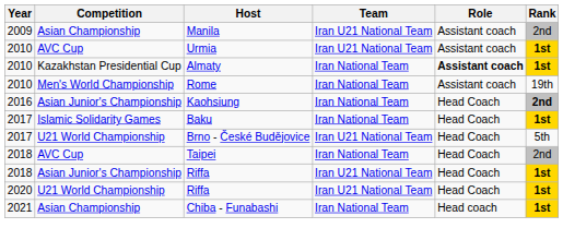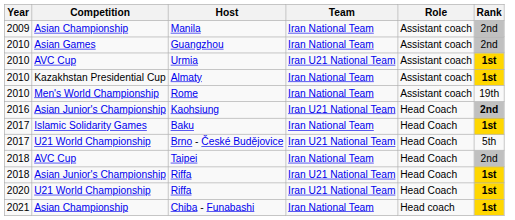 <table class="wikitable">
 <tr>
 <th>Year</th>
 <th>Competition</th>
 <th>Host</th>
 <th>Team</th>
 <th>Role</th>
 <th>Rank</th>
 </tr>
 <tr>
 <td>2009</td>
 <td><a href='#'>Asian Championship</a></td>
 <td> <a href='#'>Manila</a></td>
-<td><a href='#'>Iran U21 National Team</a></td>
+<td><a href='#'>Iran National Team</a></td>
+<td>Assistant coach</td>
+<td style="background-color: silver;text-align:center">2nd</td>
+</tr>
+<tr>
+<td>2010</td>
+<td><a href='#'>Asian Games</a></td>
+<td> <a href='#'>Guangzhou</a></td>
+<td><a href='#'>Iran National Team</a></td>
 <td>Assistant coach</td>
 <td style="background-color: silver;text-align:center">2nd</td>
 </tr>
 <tr>
 <td>2010</td>
 <td><a href='#'>AVC Cup</a></td>
 <td> <a href='#'>Urmia</a></td>
 <td><a href='#'>Iran U21 National Team</a></td>
 <td>Assistant coach</td>
 <td style="background-color: gold;text-align:center"><strong>1st</strong></td>
 </tr>
 <tr>
 <td>2010</td>
 <td>Kazakhstan Presidential Cup</td>
 <td> <a href='#'>Almaty</a></td>
 <td><a href='#'>Iran National Team</a></td>
-<td><strong>Assistant coach</strong></td>
+<td>Assistant coach</td>
 <td style="background-color: gold;text-align:center"><strong>1st</strong></td>
 </tr>
 <tr>
 <td>2010</td>
 <td><a href='#'>Men's World Championship</a></td>
 <td> <a href='#'>Rome</a></td>
 <td><a href='#'>Iran National Team</a></td>
 <td>Assistant coach</td>
 <td style="text-align:center">19th</td>
 </tr>
 <tr>
 <td>2016</td>
 <td><a href='#'>Asian Junior's Championship</a></td>
 <td> <a href='#'>Kaohsiung</a></td>
-<td><a href='#'>Iran National Team</a></td>
+<td><a href='#'>Iran U21 National Team</a></td>
 <td>Head Coach</td>
 <td style="background-color: silver;text-align:center"><strong>2nd</strong></td>
 </tr>
 <tr>
 <td>2017</td>
 <td><a href='#'>Islamic Solidarity Games</a></td>
 <td> <a href='#'>Baku</a></td>
 <td><a href='#'>Iran National Team</a></td>
 <td>Head Coach</td>
 <td style="background-color: gold;text-align:center"><strong>1st</strong></td>
 </tr>
 <tr>
 <td>2017</td>
 <td><a href='#'>U21 World Championship</a></td>
 <td> <a href='#'>Brno</a> - <a href='#'>České Budějovice</a></td>
 <td><a href='#'>Iran U21 National Team</a></td>
 <td>Head Coach</td>
 <td style="text-align:center">5th</td>
 </tr>
 <tr>
 <td>2018</td>
 <td><a href='#'>AVC Cup</a></td>
 <td> <a href='#'>Taipei</a></td>
 <td><a href='#'>Iran National Team</a></td>
 <td>Head Coach</td>
 <td style="background-color: silver;text-align:center">2nd</td>
 </tr>
 <tr>
 <td>2018</td>
 <td><a href='#'>Asian Junior's Championship</a></td>
 <td> <a href='#'>Riffa</a></td>
 <td><a href='#'>Iran U21 National Team</a></td>
 <td>Head Coach</td>
 <td style="background-color: gold;text-align:center"><strong>1st</strong></td>
 </tr>
 <tr>
 <td>2020</td>
 <td><a href='#'>U21 World Championship</a></td>
 <td> <a href='#'>Riffa</a></td>
 <td><a href='#'>Iran U21 National Team</a></td>
 <td>Head Coach</td>
 <td style="background-color: gold;text-align:center"><strong>1st</strong></td>
 </tr>
 <tr>
 <td>2021</td>
 <td><a href='#'>Asian Championship</a></td>
 <td> <a href='#'>Chiba</a> - <a href='#'>Funabashi</a></td>
 <td><a href='#'>Iran National Team</a></td>
 <td>Head coach</td>
 <td style="background-color: Gold;text-align:center"><strong>1st</strong></td>
 </tr>
 </table>
